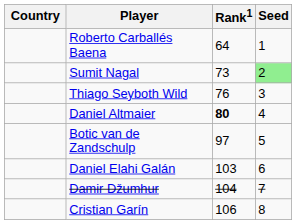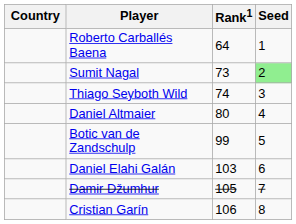 <table class="sortable wikitable">
 <tr>
 <th width="70">Country</th>
 <th width="175">Player</th>
 <th>Rank<sup>1</sup></th>
 <th>Seed</th>
 </tr>
 <tr>
 <td></td>
 <td><a href='#'>Roberto Carballés Baena</a></td>
 <td>64</td>
 <td>1</td>
 </tr>
 <tr>
 <td></td>
 <td><a href='#'>Sumit Nagal</a></td>
 <td>73</td>
 <td style="background: lightgreen;">2</td>
 </tr>
 <tr>
 <td></td>
 <td><a href='#'>Thiago Seyboth Wild</a></td>
-<td>76</td>
+<td>74</td>
 <td>3</td>
 </tr>
 <tr>
 <td></td>
 <td><a href='#'>Daniel Altmaier</a></td>
-<td><strong>80</strong></td>
+<td>80</td>
 <td>4</td>
 </tr>
 <tr>
 <td></td>
 <td><a href='#'>Botic van de Zandschulp</a></td>
-<td>97</td>
+<td>99</td>
 <td>5</td>
 </tr>
 <tr>
 <td></td>
 <td><a href='#'>Daniel Elahi Galán</a></td>
 <td>103</td>
 <td>6</td>
 </tr>
 <tr>
 <td><s></s></td>
 <td><s><a href='#'>Damir Džumhur</a></s></td>
-<td><s>104</s></td>
+<td><s>105</s></td>
 <td><s>7</s></td>
 </tr>
 <tr>
 <td></td>
 <td><a href='#'>Cristian Garín</a></td>
 <td>106</td>
 <td>8</td>
 </tr>
 </table>
